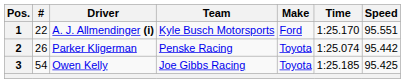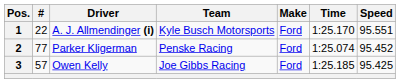 <table class="wikitable" style="font-size:95%">
 <tr>
 <th>Pos.</th>
 <th>#</th>
 <th>Driver</th>
 <th>Team</th>
 <th>Make</th>
 <th>Time</th>
 <th>Speed</th>
 </tr>
 <tr>
 <th>1</th>
 <td>22</td>
 <td><a href='#'>A. J. Allmendinger</a> <strong>(i)</strong></td>
 <td><a href='#'>Kyle Busch Motorsports</a></td>
 <td><a href='#'>Ford</a></td>
 <td>1:25.170</td>
 <td>95.551</td>
 </tr>
 <tr>
 <th>2</th>
-<td>26</td>
+<td>77</td>
 <td><a href='#'>Parker Kligerman</a></td>
 <td><a href='#'>Penske Racing</a></td>
-<td><a href='#'>Toyota</a></td>
+<td><a href='#'>Ford</a></td>
 <td>1:25.074</td>
-<td>95.442</td>
+<td>95.452</td>
 </tr>
 <tr>
 <th>3</th>
-<td>54</td>
+<td>57</td>
 <td><a href='#'>Owen Kelly</a></td>
 <td><a href='#'>Joe Gibbs Racing</a></td>
-<td><a href='#'>Toyota</a></td>
+<td><a href='#'>Ford</a></td>
 <td>1:25.185</td>
 <td>95.425</td>
 </tr>
 <tr>
 <th colspan="7"></th>
 </tr>
 </table>
